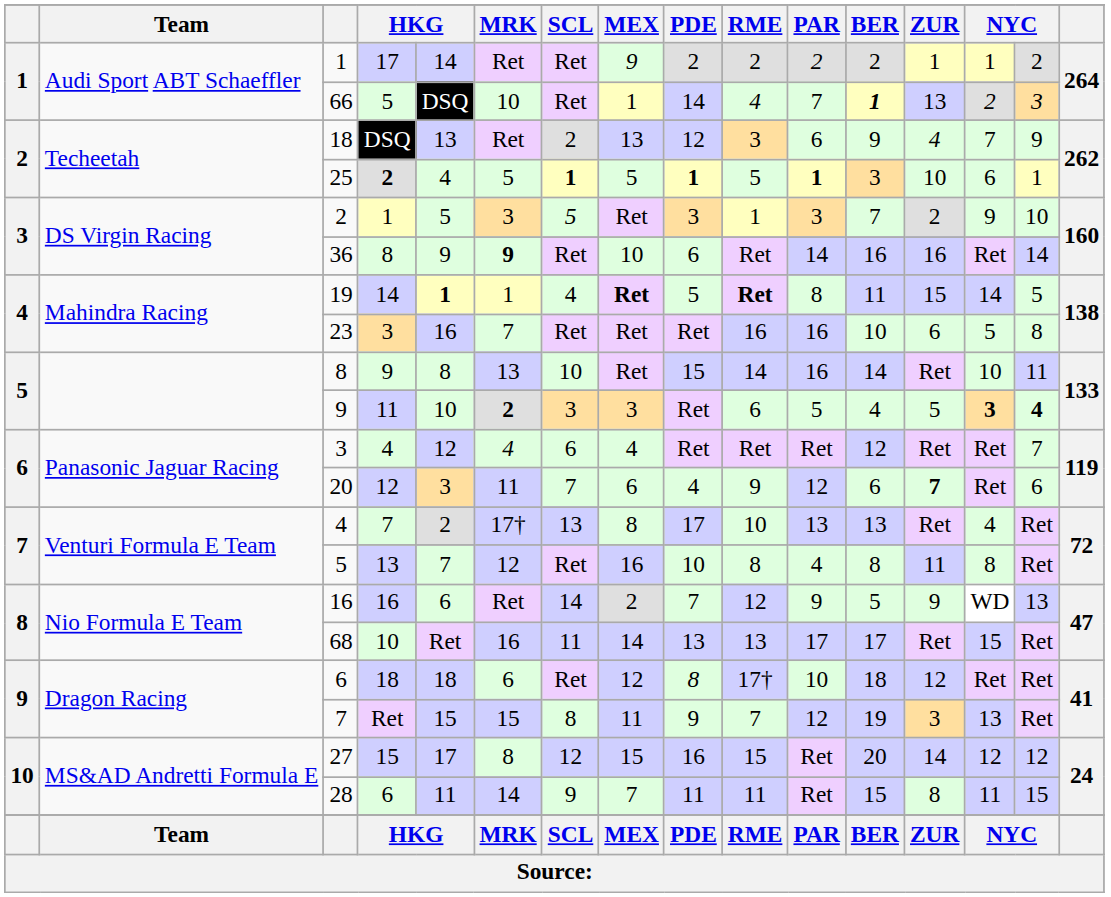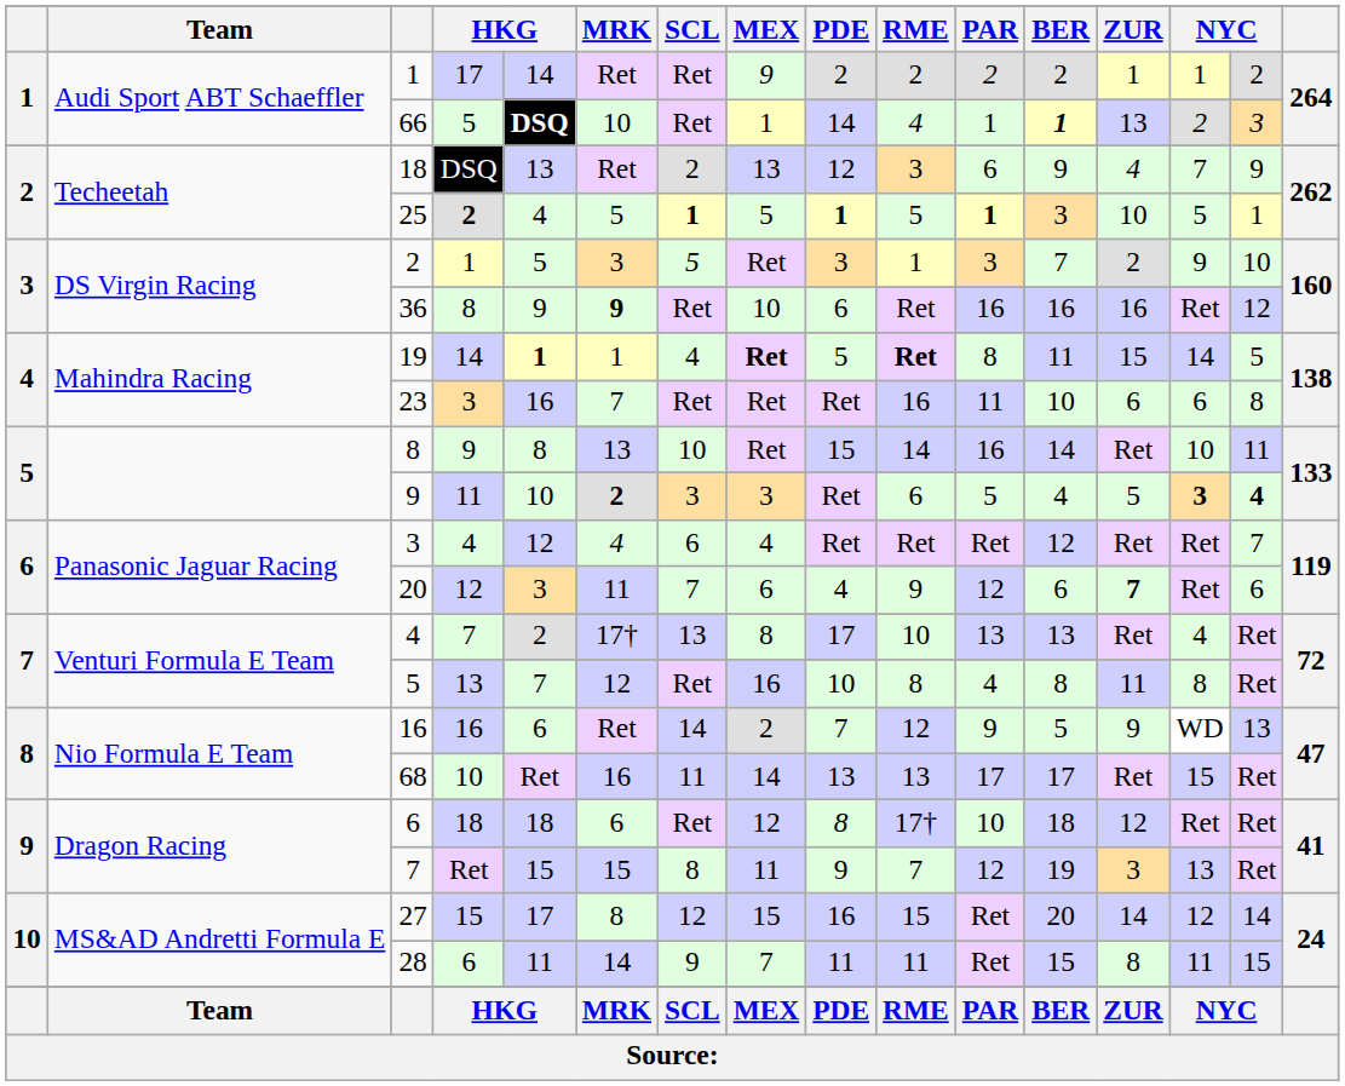 <table class="wikitable" style="font-size:85%; text-align:center">
 <tr style="background:#f9f9f9">
 </tr>
 <tr valign="top">
 <th valign="middle"></th>
 <th valign="middle">Team</th>
 <th valign="middle"></th>
 <th colspan=2><a href='#'>HKG</a><br> </th>
 <th scope="col"><a href='#'>MRK</a><br> </th>
 <th scope="col"><a href='#'>SCL</a><br> </th>
 <th scope="col"><a href='#'>MEX</a><br> </th>
 <th scope="col"><a href='#'>PDE</a><br> </th>
 <th scope="col"><a href='#'>RME</a><br> </th>
 <th scope="col"><a href='#'>PAR</a><br> </th>
 <th scope="col"><a href='#'>BER</a><br> </th>
 <th scope="col"><a href='#'>ZUR</a><br> </th>
 <th colspan=2><a href='#'>NYC</a><br> </th>
 <th valign=middle></th>
 </tr>
 <tr>
 <th rowspan=2>1</th>
 <td align="left" rowspan=2> <a href='#'>Audi Sport</a> <a href='#'>ABT Schaeffler</a></td>
 <td>1</td>
 <td style="background:#cfcfff;">17</td>
 <td style="background:#cfcfff;">14</td>
 <td style="background:#efcfff;">Ret</td>
 <td style="background:#efcfff;">Ret</td>
 <td style="background:#dfffdf;"><em>9</em></td>
 <td style="background:#dfdfdf;">2</td>
 <td style="background:#dfdfdf;">2</td>
 <td style="background:#dfdfdf;"><em>2</em></td>
 <td style="background:#dfdfdf;">2</td>
 <td style="background:#ffffbf;">1</td>
 <td style="background:#ffffbf;">1</td>
 <td style="background:#dfdfdf;">2</td>
 <th rowspan=2>264</th>
 </tr>
 <tr>
 <td>66</td>
 <td style="background:#dfffdf;">5</td>
-<td style="background:#000000; color:white;">DSQ</td>
+<td style="background:#000000; color:white;"><strong>DSQ</strong></td>
 <td style="background:#dfffdf;">10</td>
 <td style="background:#efcfff;">Ret</td>
 <td style="background:#ffffbf;">1</td>
 <td style="background:#cfcfff;">14</td>
 <td style="background:#dfffdf;"><em>4</em></td>
-<td style="background:#dfffdf;">7</td>
+<td style="background:#dfffdf;">1</td>
 <td style="background:#ffffbf;"><strong><em>1</em></strong></td>
 <td style="background:#cfcfff;">13</td>
 <td style="background:#dfdfdf;"><em>2</em></td>
 <td style="background:#ffdf9f;"><em>3</em></td>
 </tr>
 <tr>
 <th rowspan=2>2</th>
 <td align="left" rowspan=2> <a href='#'>Techeetah</a></td>
 <td>18</td>
 <td style="background:#000000; color:white;">DSQ</td>
 <td style="background:#cfcfff;">13</td>
 <td style="background:#efcfff;">Ret</td>
 <td style="background:#dfdfdf;">2</td>
 <td style="background:#cfcfff;">13</td>
 <td style="background:#cfcfff;">12</td>
 <td style="background:#ffdf9f;">3</td>
 <td style="background:#dfffdf;">6</td>
 <td style="background:#dfffdf;">9</td>
 <td style="background:#dfffdf;"><em>4</em></td>
 <td style="background:#dfffdf;">7</td>
 <td style="background:#dfffdf;">9</td>
 <th rowspan=2>262</th>
 </tr>
 <tr>
 <td>25</td>
 <td style="background:#dfdfdf;"><strong>2</strong></td>
 <td style="background:#dfffdf;">4</td>
 <td style="background:#dfffdf;">5</td>
 <td style="background:#ffffbf;"><strong>1</strong></td>
 <td style="background:#dfffdf;">5</td>
 <td style="background:#ffffbf;"><strong>1</strong></td>
 <td style="background:#dfffdf;">5</td>
 <td style="background:#ffffbf;"><strong>1</strong></td>
 <td style="background:#ffdf9f;">3</td>
 <td style="background:#dfffdf;">10</td>
-<td style="background:#dfffdf;">6</td>
+<td style="background:#dfffdf;">5</td>
 <td style="background:#ffffbf;">1</td>
 </tr>
 <tr>
 <th rowspan=2>3</th>
 <td align="left" rowspan=2> <a href='#'>DS Virgin Racing</a></td>
 <td>2</td>
 <td style="background:#ffffbf;">1</td>
 <td style="background:#dfffdf;">5</td>
 <td style="background:#ffdf9f;">3</td>
 <td style="background:#dfffdf;"><em>5</em></td>
 <td style="background:#efcfff;">Ret</td>
 <td style="background:#ffdf9f;">3</td>
 <td style="background:#ffffbf;">1</td>
 <td style="background:#ffdf9f;">3</td>
 <td style="background:#dfffdf;">7</td>
 <td style="background:#dfdfdf;">2</td>
 <td style="background:#dfffdf;">9</td>
 <td style="background:#dfffdf;">10</td>
 <th rowspan=2>160</th>
 </tr>
 <tr>
 <td>36</td>
 <td style="background:#dfffdf;">8</td>
 <td style="background:#dfffdf;">9</td>
 <td style="background:#dfffdf;"><strong>9</strong></td>
 <td style="background:#efcfff;">Ret</td>
 <td style="background:#dfffdf;">10</td>
 <td style="background:#dfffdf;">6</td>
 <td style="background:#efcfff;">Ret</td>
-<td style="background:#cfcfff;">14</td>
+<td style="background:#cfcfff;">16</td>
 <td style="background:#cfcfff;">16</td>
 <td style="background:#cfcfff;">16</td>
 <td style="background:#efcfff;">Ret</td>
-<td style="background:#cfcfff;">14</td>
+<td style="background:#cfcfff;">12</td>
 </tr>
 <tr>
 <th rowspan=2>4</th>
 <td align="left" rowspan=2> <a href='#'>Mahindra Racing</a></td>
 <td>19</td>
 <td style="background:#cfcfff;">14</td>
 <td style="background:#ffffbf;"><strong>1</strong></td>
 <td style="background:#ffffbf;">1</td>
 <td style="background:#dfffdf;">4</td>
 <td style="background:#efcfff;"><strong>Ret</strong></td>
 <td style="background:#dfffdf;">5</td>
 <td style="background:#efcfff;"><strong>Ret</strong></td>
 <td style="background:#dfffdf;">8</td>
 <td style="background:#cfcfff;">11</td>
 <td style="background:#cfcfff;">15</td>
 <td style="background:#cfcfff;">14</td>
 <td style="background:#dfffdf;">5</td>
 <th rowspan=2>138</th>
 </tr>
 <tr>
 <td>23</td>
 <td style="background:#ffdf9f;">3</td>
 <td style="background:#cfcfff;">16</td>
 <td style="background:#dfffdf;">7</td>
 <td style="background:#efcfff;">Ret</td>
 <td style="background:#efcfff;">Ret</td>
 <td style="background:#efcfff;">Ret</td>
 <td style="background:#cfcfff;">16</td>
-<td style="background:#cfcfff;">16</td>
+<td style="background:#cfcfff;">11</td>
 <td style="background:#dfffdf;">10</td>
 <td style="background:#dfffdf;">6</td>
-<td style="background:#dfffdf;">5</td>
+<td style="background:#dfffdf;">6</td>
 <td style="background:#dfffdf;">8</td>
 </tr>
 <tr>
 <th rowspan=2>5</th>
 <td align="left" rowspan=2> <a href='#'></a></td>
 <td>8</td>
 <td style="background:#dfffdf;">9</td>
 <td style="background:#dfffdf;">8</td>
 <td style="background:#cfcfff;">13</td>
 <td style="background:#dfffdf;">10</td>
 <td style="background:#efcfff;">Ret</td>
 <td style="background:#cfcfff;">15</td>
 <td style="background:#cfcfff;">14</td>
 <td style="background:#cfcfff;">16</td>
 <td style="background:#cfcfff;">14</td>
 <td style="background:#efcfff;">Ret</td>
 <td style="background:#dfffdf;">10</td>
 <td style="background:#cfcfff;">11</td>
 <th rowspan=2>133</th>
 </tr>
 <tr>
 <td>9</td>
 <td style="background:#cfcfff;">11</td>
 <td style="background:#dfffdf;">10</td>
 <td style="background:#dfdfdf;"><strong>2</strong></td>
 <td style="background:#ffdf9f;">3</td>
 <td style="background:#ffdf9f;">3</td>
 <td style="background:#efcfff;">Ret</td>
 <td style="background:#dfffdf;">6</td>
 <td style="background:#dfffdf;">5</td>
 <td style="background:#dfffdf;">4</td>
 <td style="background:#dfffdf;">5</td>
 <td style="background:#ffdf9f;"><strong>3</strong></td>
 <td style="background:#dfffdf;"><strong>4</strong></td>
 </tr>
 <tr>
 <th rowspan=2>6</th>
 <td align="left" rowspan=2> <a href='#'>Panasonic Jaguar Racing</a></td>
 <td>3</td>
 <td style="background:#dfffdf;">4</td>
 <td style="background:#cfcfff;">12</td>
 <td style="background:#dfffdf;"><em>4</em></td>
 <td style="background:#dfffdf;">6</td>
 <td style="background:#dfffdf;">4</td>
 <td style="background:#efcfff;">Ret</td>
 <td style="background:#efcfff;">Ret</td>
 <td style="background:#efcfff;">Ret</td>
 <td style="background:#cfcfff;">12</td>
 <td style="background:#efcfff;">Ret</td>
 <td style="background:#efcfff;">Ret</td>
 <td style="background:#dfffdf;">7</td>
 <th rowspan=2>119</th>
 </tr>
 <tr>
 <td>20</td>
 <td style="background:#cfcfff;">12</td>
 <td style="background:#ffdf9f;">3</td>
 <td style="background:#cfcfff;">11</td>
 <td style="background:#dfffdf;">7</td>
 <td style="background:#dfffdf;">6</td>
 <td style="background:#dfffdf;">4</td>
 <td style="background:#dfffdf;">9</td>
 <td style="background:#cfcfff;">12</td>
 <td style="background:#dfffdf;">6</td>
 <td style="background:#dfffdf;"><strong>7</strong></td>
 <td style="background:#efcfff;">Ret</td>
 <td style="background:#dfffdf;">6</td>
 </tr>
 <tr>
 <th rowspan=2>7</th>
 <td align="left" rowspan=2> <a href='#'>Venturi Formula E Team</a></td>
 <td>4</td>
 <td style="background:#dfffdf;">7</td>
 <td style="background:#dfdfdf;">2</td>
 <td style="background:#cfcfff;">17†</td>
 <td style="background:#cfcfff;">13</td>
 <td style="background:#dfffdf;">8</td>
 <td style="background:#cfcfff;">17</td>
 <td style="background:#dfffdf;">10</td>
 <td style="background:#cfcfff;">13</td>
 <td style="background:#cfcfff;">13</td>
 <td style="background:#efcfff;">Ret</td>
 <td style="background:#dfffdf;">4</td>
 <td style="background:#efcfff;">Ret</td>
 <th rowspan=2>72</th>
 </tr>
 <tr>
 <td>5</td>
 <td style="background:#cfcfff;">13</td>
 <td style="background:#dfffdf;">7</td>
 <td style="background:#cfcfff;">12</td>
 <td style="background:#efcfff;">Ret</td>
 <td style="background:#cfcfff;">16</td>
 <td style="background:#dfffdf;">10</td>
 <td style="background:#dfffdf;">8</td>
 <td style="background:#dfffdf;">4</td>
 <td style="background:#dfffdf;">8</td>
 <td style="background:#cfcfff;">11</td>
 <td style="background:#dfffdf;">8</td>
 <td style="background:#efcfff;">Ret</td>
 </tr>
 <tr>
 <th rowspan=2>8</th>
 <td align="left" rowspan=2> <a href='#'>Nio Formula E Team</a></td>
 <td>16</td>
 <td style="background:#cfcfff;">16</td>
 <td style="background:#dfffdf;">6</td>
 <td style="background:#efcfff;">Ret</td>
 <td style="background:#cfcfff;">14</td>
 <td style="background:#dfdfdf;">2</td>
 <td style="background:#dfffdf;">7</td>
 <td style="background:#cfcfff;">12</td>
 <td style="background:#dfffdf;">9</td>
 <td style="background:#dfffdf;">5</td>
 <td style="background:#dfffdf;">9</td>
 <td style="background:#ffffff;">WD</td>
 <td style="background:#cfcfff;">13</td>
 <th rowspan=2>47</th>
 </tr>
 <tr>
 <td>68</td>
 <td style="background:#dfffdf;">10</td>
 <td style="background:#efcfff;">Ret</td>
 <td style="background:#cfcfff;">16</td>
 <td style="background:#cfcfff;">11</td>
 <td style="background:#cfcfff;">14</td>
 <td style="background:#cfcfff;">13</td>
 <td style="background:#cfcfff;">13</td>
 <td style="background:#cfcfff;">17</td>
 <td style="background:#cfcfff;">17</td>
 <td style="background:#efcfff;">Ret</td>
 <td style="background:#cfcfff;">15</td>
 <td style="background:#efcfff;">Ret</td>
 </tr>
 <tr>
 <th rowspan=2>9</th>
 <td align="left" rowspan=2> <a href='#'>Dragon Racing</a></td>
 <td>6</td>
 <td style="background:#cfcfff;">18</td>
 <td style="background:#cfcfff;">18</td>
 <td style="background:#dfffdf;">6</td>
 <td style="background:#efcfff;">Ret</td>
 <td style="background:#cfcfff;">12</td>
 <td style="background:#dfffdf;"><em>8</em></td>
 <td style="background:#cfcfff;">17†</td>
 <td style="background:#dfffdf;">10</td>
 <td style="background:#cfcfff;">18</td>
 <td style="background:#cfcfff;">12</td>
 <td style="background:#efcfff;">Ret</td>
 <td style="background:#efcfff;">Ret</td>
 <th rowspan=2>41</th>
 </tr>
 <tr>
 <td>7</td>
 <td style="background:#efcfff;">Ret</td>
 <td style="background:#cfcfff;">15</td>
 <td style="background:#cfcfff;">15</td>
 <td style="background:#dfffdf;">8</td>
 <td style="background:#cfcfff;">11</td>
 <td style="background:#dfffdf;">9</td>
 <td style="background:#dfffdf;">7</td>
 <td style="background:#cfcfff;">12</td>
 <td style="background:#cfcfff;">19</td>
 <td style="background:#ffdf9f;">3</td>
 <td style="background:#cfcfff;">13</td>
 <td style="background:#efcfff;">Ret</td>
 </tr>
 <tr>
 <th rowspan=2>10</th>
 <td align="left" rowspan=2> <a href='#'>MS&AD Andretti Formula E</a></td>
 <td>27</td>
 <td style="background:#cfcfff;">15</td>
 <td style="background:#cfcfff;">17</td>
 <td style="background:#dfffdf;">8</td>
 <td style="background:#cfcfff;">12</td>
 <td style="background:#cfcfff;">15</td>
 <td style="background:#cfcfff;">16</td>
 <td style="background:#cfcfff;">15</td>
 <td style="background:#efcfff;">Ret</td>
 <td style="background:#cfcfff;">20</td>
 <td style="background:#cfcfff;">14</td>
 <td style="background:#cfcfff;">12</td>
-<td style="background:#cfcfff;">12</td>
+<td style="background:#cfcfff;">14</td>
 <th rowspan=2>24</th>
 </tr>
 <tr>
 <td>28</td>
 <td style="background:#dfffdf;">6</td>
 <td style="background:#cfcfff;">11</td>
 <td style="background:#cfcfff;">14</td>
 <td style="background:#dfffdf;">9</td>
 <td style="background:#dfffdf;">7</td>
 <td style="background:#cfcfff;">11</td>
 <td style="background:#cfcfff;">11</td>
 <td style="background:#efcfff;">Ret</td>
 <td style="background:#cfcfff;">15</td>
 <td style="background:#dfffdf;">8</td>
 <td style="background:#cfcfff;">11</td>
 <td style="background:#cfcfff;">15</td>
 </tr>
 <tr>
 </tr>
 <tr style="background:#f9f9f9" valign="top">
 <th valign="middle"></th>
 <th valign="middle">Team</th>
 <th valign="middle"></th>
 <th colspan=2><a href='#'>HKG</a><br> </th>
 <th scope="col"><a href='#'>MRK</a><br> </th>
 <th scope="col"><a href='#'>SCL</a><br> </th>
 <th scope="col"><a href='#'>MEX</a><br> </th>
 <th scope="col"><a href='#'>PDE</a><br> </th>
 <th scope="col"><a href='#'>RME</a><br> </th>
 <th scope="col"><a href='#'>PAR</a><br> </th>
 <th scope="col"><a href='#'>BER</a><br> </th>
 <th scope="col"><a href='#'>ZUR</a><br> </th>
 <th colspan=2><a href='#'>NYC</a><br> </th>
 <th valign=middle></th>
 </tr>
 <tr>
 <th colspan="16">Source:</th>
 </tr>
 </table>
